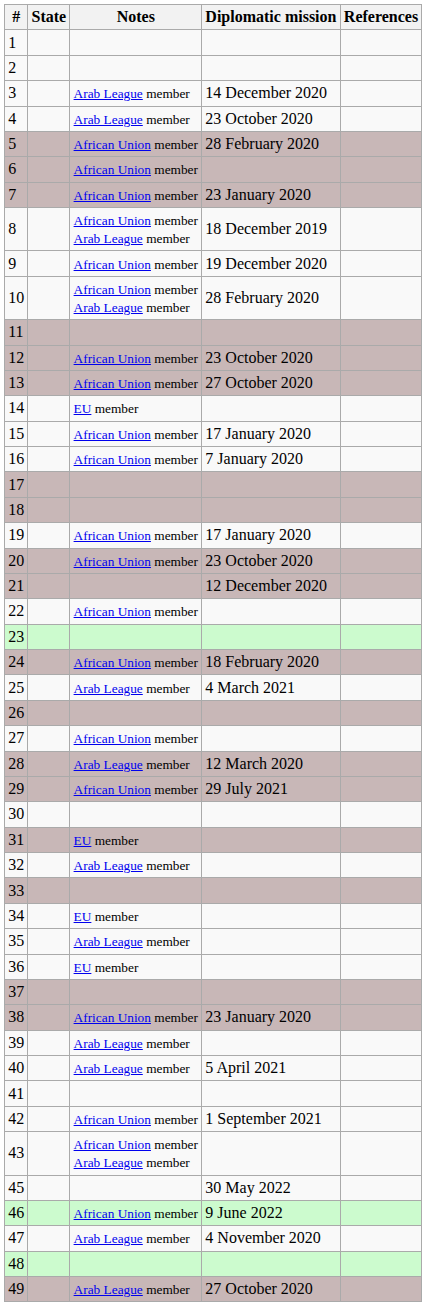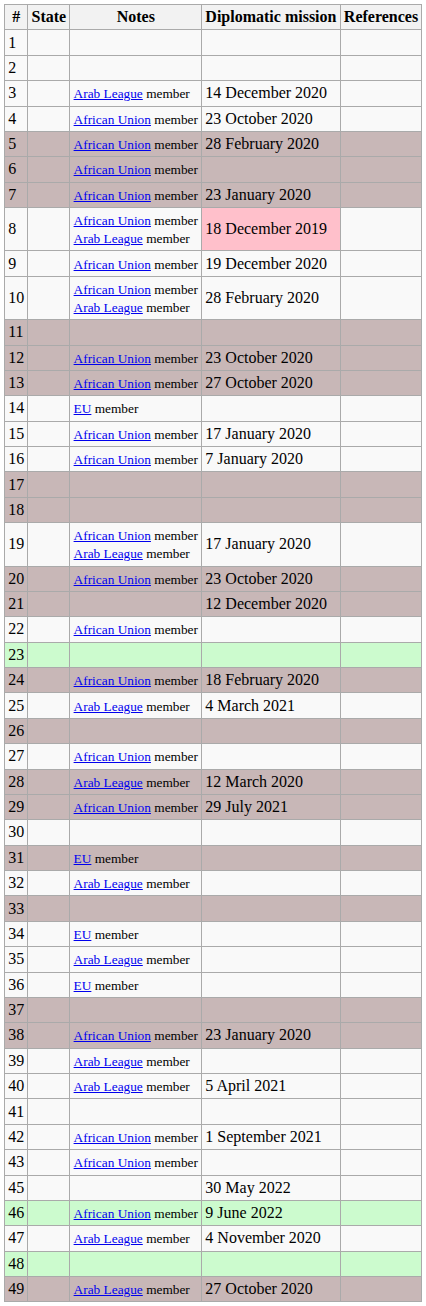 <table class="wikitable sortable mw-collapsible">
 <tr>
 <th>#</th>
 <th>State</th>
 <th>Notes</th>
 <th>Diplomatic mission</th>
 <th>References</th>
 </tr>
 <tr>
 <td>1</td>
 <td></td>
 <td></td>
 <td></td>
 <td></td>
 </tr>
 <tr>
 <td>2</td>
 <td></td>
 <td></td>
 <td></td>
 <td></td>
 </tr>
 <tr>
 <td>3</td>
 <td></td>
 <td> <small><a href='#'>Arab League</a> member</small></td>
 <td>14 December 2020</td>
 <td></td>
 </tr>
 <tr>
 <td>4</td>
 <td></td>
-<td> <small><a href='#'>Arab League</a> member</small></td>
+<td> <small><a href='#'>African Union</a> member</small></td>
 <td>23 October 2020</td>
 <td></td>
 </tr>
 <tr style="background:#c8b7b7">
 <td>5</td>
 <td></td>
 <td> <small><a href='#'>African Union</a> member</small></td>
 <td>28 February 2020</td>
 <td></td>
 </tr>
 <tr style="background:#c8b7b7">
 <td>6</td>
 <td></td>
 <td> <small><a href='#'>African Union</a> member</small></td>
 <td></td>
 <td></td>
 </tr>
 <tr style="background:#c8b7b7">
 <td>7</td>
 <td></td>
 <td> <small><a href='#'>African Union</a> member</small></td>
 <td>23 January 2020</td>
 <td></td>
 </tr>
 <tr>
 <td>8</td>
 <td></td>
 <td> <small><a href='#'>African Union</a> member</small><br> <small><a href='#'>Arab League</a> member</small></td>
-<td>18 December 2019</td>
+<td style="background: pink;">18 December 2019</td>
 <td></td>
 </tr>
 <tr>
 <td>9</td>
 <td></td>
 <td> <small><a href='#'>African Union</a> member</small></td>
 <td>19 December 2020</td>
 <td></td>
 </tr>
 <tr>
 <td>10</td>
 <td></td>
 <td> <small><a href='#'>African Union</a> member</small><br> <small><a href='#'>Arab League</a> member</small></td>
 <td>28 February 2020</td>
 <td></td>
 </tr>
 <tr style="background:#c8b7b7">
 <td>11</td>
 <td></td>
 <td></td>
 <td></td>
 <td></td>
 </tr>
 <tr style="background:#c8b7b7">
 <td>12</td>
 <td></td>
 <td> <small><a href='#'>African Union</a> member</small></td>
 <td>23 October 2020</td>
 <td></td>
 </tr>
 <tr style="background:#c8b7b7">
 <td>13</td>
 <td></td>
 <td> <small><a href='#'>African Union</a> member</small></td>
 <td>27 October 2020</td>
 <td></td>
 </tr>
 <tr>
 <td>14</td>
 <td></td>
 <td> <small><a href='#'>EU</a> member</small></td>
 <td></td>
 <td></td>
 </tr>
 <tr>
 <td>15</td>
 <td></td>
 <td> <small><a href='#'>African Union</a> member</small></td>
 <td>17 January 2020</td>
 <td></td>
 </tr>
 <tr>
 <td>16</td>
 <td></td>
 <td> <small><a href='#'>African Union</a> member</small></td>
 <td>7 January 2020</td>
 <td></td>
 </tr>
 <tr style="background:#c8b7b7">
 <td>17</td>
 <td></td>
 <td></td>
 <td></td>
 <td></td>
 </tr>
 <tr style="background:#c8b7b7">
 <td>18</td>
 <td></td>
 <td></td>
 <td></td>
 <td></td>
 </tr>
 <tr>
 <td>19</td>
 <td></td>
-<td> <small><a href='#'>African Union</a> member</small></td>
+<td> <small><a href='#'>African Union</a> member</small><br> <small><a href='#'>Arab League</a> member</small></td>
 <td>17 January 2020</td>
 <td></td>
 </tr>
 <tr style="background:#c8b7b7">
 <td>20</td>
 <td></td>
 <td> <small><a href='#'>African Union</a> member</small></td>
 <td>23 October 2020</td>
 <td></td>
 </tr>
 <tr style="background:#c8b7b7">
 <td>21</td>
 <td></td>
 <td></td>
 <td>12 December 2020</td>
 <td></td>
 </tr>
 <tr>
 <td>22</td>
 <td></td>
 <td> <small><a href='#'>African Union</a> member</small></td>
 <td></td>
 <td></td>
 </tr>
 <tr style="background:#ccfbce">
 <td>23</td>
 <td></td>
 <td></td>
 <td></td>
 <td></td>
 </tr>
 <tr style="background:#c8b7b7">
 <td>24</td>
 <td></td>
 <td> <small><a href='#'>African Union</a> member</small></td>
 <td>18 February 2020</td>
 <td></td>
 </tr>
 <tr>
 <td>25</td>
 <td></td>
 <td> <small><a href='#'>Arab League</a> member</small></td>
 <td>4 March 2021</td>
 <td></td>
 </tr>
 <tr style="background:#c8b7b7">
 <td>26</td>
 <td></td>
 <td></td>
 <td></td>
 <td></td>
 </tr>
 <tr>
 <td>27</td>
 <td></td>
 <td> <small><a href='#'>African Union</a> member</small></td>
 <td></td>
 <td></td>
 </tr>
 <tr style="background:#c8b7b7">
 <td>28</td>
 <td></td>
 <td> <small><a href='#'>Arab League</a> member</small></td>
 <td>12 March 2020</td>
 <td></td>
 </tr>
 <tr style="background:#c8b7b7">
 <td>29</td>
 <td></td>
 <td> <small><a href='#'>African Union</a> member</small></td>
 <td>29 July 2021</td>
 <td></td>
 </tr>
 <tr>
 <td>30</td>
 <td></td>
 <td></td>
 <td></td>
 <td></td>
 </tr>
 <tr style="background:#c8b7b7">
 <td>31</td>
 <td></td>
 <td> <small><a href='#'>EU</a> member</small></td>
 <td></td>
 <td></td>
 </tr>
 <tr>
 <td>32</td>
 <td></td>
 <td> <small><a href='#'>Arab League</a> member</small></td>
 <td></td>
 <td></td>
 </tr>
 <tr style="background:#c8b7b7">
 <td>33</td>
 <td></td>
 <td></td>
 <td></td>
 <td></td>
 </tr>
 <tr>
 <td>34</td>
 <td></td>
 <td> <small><a href='#'>EU</a> member</small></td>
 <td></td>
 <td></td>
 </tr>
 <tr>
 <td>35</td>
 <td></td>
 <td> <small><a href='#'>Arab League</a> member</small></td>
 <td></td>
 <td></td>
 </tr>
 <tr>
 <td>36</td>
 <td></td>
 <td> <small><a href='#'>EU</a> member</small></td>
 <td></td>
 <td></td>
 </tr>
 <tr style="background:#c8b7b7">
 <td>37</td>
 <td></td>
 <td></td>
 <td></td>
 <td></td>
 </tr>
 <tr style="background:#c8b7b7">
 <td>38</td>
 <td></td>
 <td> <small><a href='#'>African Union</a> member</small></td>
 <td>23 January 2020</td>
 <td></td>
 </tr>
 <tr>
 <td>39</td>
 <td></td>
 <td> <small><a href='#'>Arab League</a> member</small></td>
 <td></td>
 <td></td>
 </tr>
 <tr>
 <td>40</td>
 <td></td>
 <td> <small><a href='#'>Arab League</a> member</small></td>
 <td>5 April 2021</td>
 <td></td>
 </tr>
 <tr>
 <td>41</td>
 <td></td>
 <td></td>
 <td></td>
 <td></td>
 </tr>
 <tr>
 <td>42</td>
 <td></td>
 <td> <small><a href='#'>African Union</a> member</small></td>
 <td>1 September 2021</td>
 <td></td>
 </tr>
 <tr>
 <td>43</td>
 <td></td>
-<td> <small><a href='#'>African Union</a> member</small><br> <small><a href='#'>Arab League</a> member</small></td>
+<td> <small><a href='#'>African Union</a> member</small></td>
 <td></td>
 <td></td>
 </tr>
 <tr>
 <td>45</td>
 <td></td>
 <td></td>
 <td>30 May 2022</td>
 <td></td>
 </tr>
 <tr style="background:#ccfbce">
 <td>46</td>
 <td></td>
 <td> <small><a href='#'>African Union</a> member</small></td>
 <td>9 June 2022</td>
 <td></td>
 </tr>
 <tr>
 <td>47</td>
 <td></td>
 <td> <small><a href='#'>Arab League</a> member</small></td>
 <td>4 November 2020</td>
 <td></td>
 </tr>
 <tr style="background:#ccfbce">
 <td>48</td>
 <td></td>
 <td></td>
 <td></td>
 <td></td>
 </tr>
 <tr style="background:#c8b7b7">
 <td>49</td>
 <td></td>
 <td> <small><a href='#'>Arab League</a> member</small></td>
 <td>27 October 2020</td>
 <td></td>
 </tr>
 </table>
